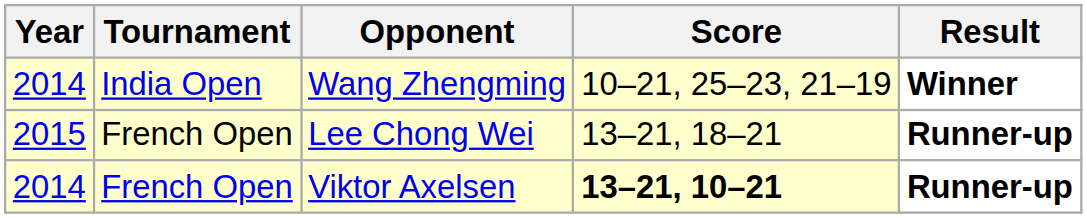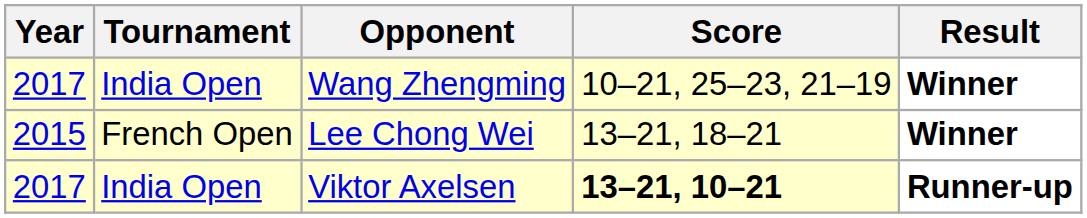 <table class="sortable wikitable" style="font-size: 90%;">
 <tr>
 <th>Year</th>
 <th>Tournament</th>
 <th>Opponent</th>
 <th>Score</th>
 <th>Result</th>
 </tr>
 <tr style="background:#FFFFCC">
-<td align="center"><a href='#'>2014</a></td>
+<td align="center"><a href='#'>2017</a></td>
 <td align="left"><a href='#'>India Open</a></td>
 <td align="left"> <a href='#'>Wang Zhengming</a></td>
 <td align="left">10–21, 25–23, 21–19</td>
 <td style="text-align:left; background:white"> <strong>Winner</strong></td>
 </tr>
 <tr style="background:#FFFFCC">
 <td align="center"><a href='#'>2015</a></td>
 <td align="left">French Open</td>
 <td align="left"> <a href='#'>Lee Chong Wei</a></td>
 <td align="left">13–21, 18–21</td>
-<td style="text-align:left; background:white"> <strong>Runner-up</strong></td>
+<td style="text-align:left; background:white"> <strong>Winner</strong></td>
 </tr>
 <tr style="background:#FFFFCC">
-<td align="center"><a href='#'>2014</a></td>
-<td align="left"><a href='#'>French Open</a></td>
+<td align="center"><a href='#'>2017</a></td>
+<td align="left"><a href='#'>India Open</a></td>
 <td align="left"> <a href='#'>Viktor Axelsen</a></td>
 <td align="left"><strong>13–21, 10–21</strong></td>
 <td style="text-align:left; background:white"> <strong>Runner-up</strong></td>
 </tr>
 </table>
